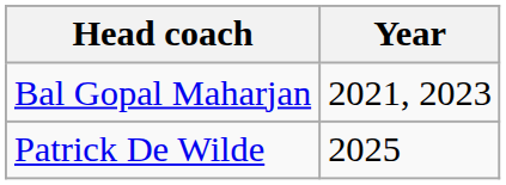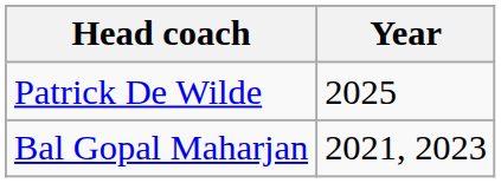 <table class="wikitable sortable" style="text-align: left">
 <tr>
 <th>Head coach</th>
 <th class="unsortable">Year</th>
 </tr>
 <tr>
+<td> <a href='#'>Patrick De Wilde</a></td>
+<td>2025</td>
+</tr>
+<tr>
 <td align="left"> <a href='#'>Bal Gopal Maharjan</a></td>
 <td align="left">2021, 2023</td>
 </tr>
-<tr>
-<td> <a href='#'>Patrick De Wilde</a></td>
-<td>2025</td>
-</tr>
 </table>
